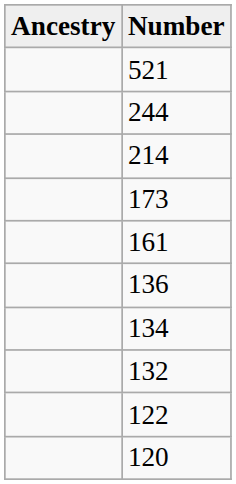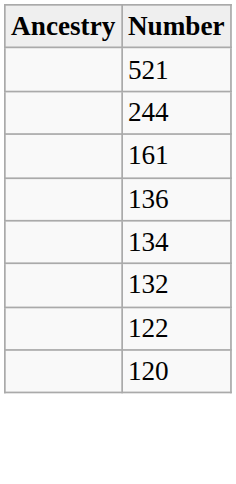 <table style="float: center;" class="wikitable">
 <tr>
 <th style="background:#efefef;">Ancestry</th>
 <th style="background:#efefef;">Number</th>
 </tr>
 <tr>
 <td></td>
 <td>521</td>
 </tr>
 <tr>
 <td></td>
 <td>244</td>
-</tr>
-<tr>
-<td></td>
-<td>214</td>
-</tr>
-<tr>
-<td></td>
-<td>173</td>
 </tr>
 <tr>
 <td></td>
 <td>161</td>
 </tr>
 <tr>
 <td></td>
 <td>136</td>
 </tr>
 <tr>
 <td></td>
 <td>134</td>
 </tr>
 <tr>
 <td></td>
 <td>132</td>
 </tr>
 <tr>
 <td></td>
 <td>122</td>
 </tr>
 <tr>
 <td></td>
 <td>120</td>
 </tr>
 </table>
